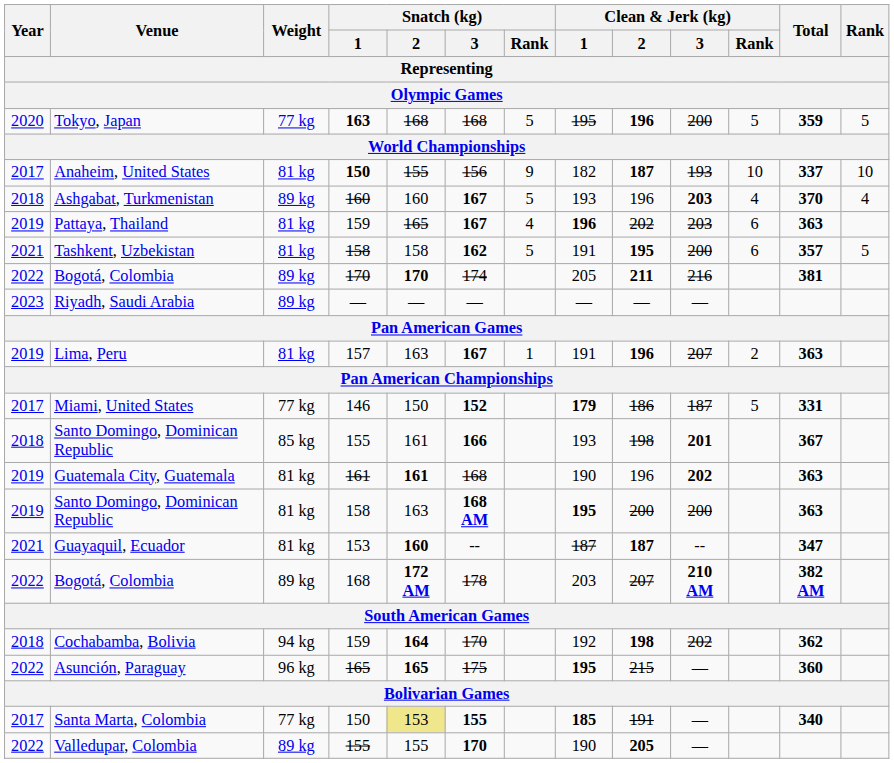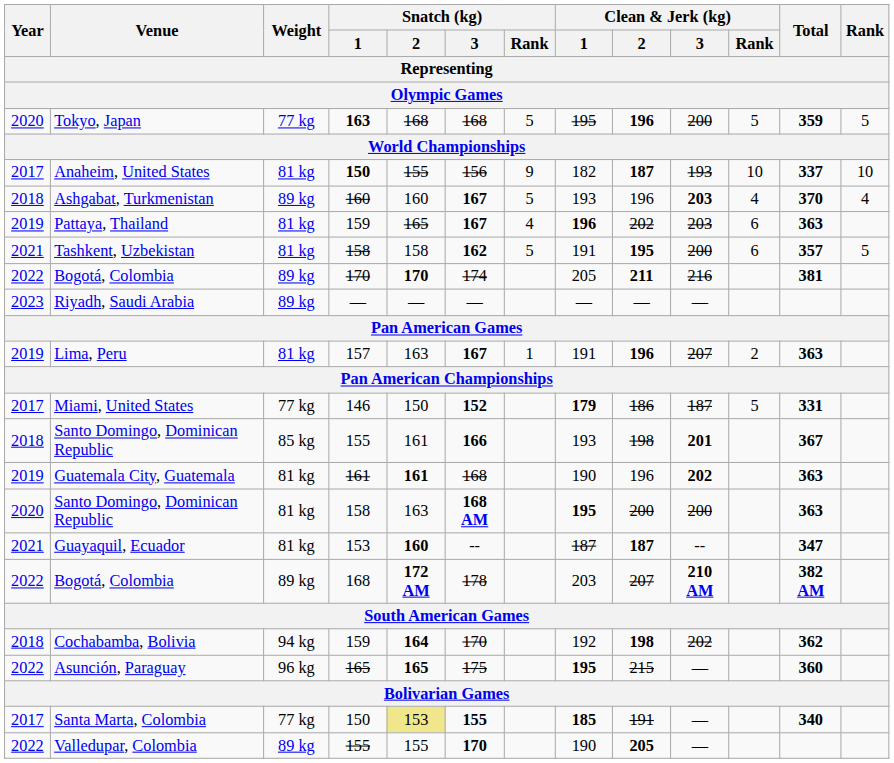 <table class="wikitable" style="text-align:center;">
 <tr>
 <th rowspan=2 width=40>Year</th>
 <th rowspan=2 width=250>Venue</th>
 <th rowspan=2 width=60>Weight</th>
 <th colspan=4>Snatch (kg)</th>
 <th colspan=4>Clean & Jerk (kg)</th>
 <th rowspan=2 width=60>Total</th>
 <th rowspan=2 width=40>Rank</th>
 </tr>
 <tr>
 <th width=60>1</th>
 <th width=60>2</th>
 <th width=60>3</th>
 <th width=45>Rank</th>
 <th width=60>1</th>
 <th width=60>2</th>
 <th width=60>3</th>
 <th width=45>Rank</th>
 </tr>
 <tr>
 <th colspan=13>Representing </th>
 </tr>
 <tr>
 <th colspan=13><a href='#'>Olympic Games</a></th>
 </tr>
 <tr>
 <td><a href='#'>2020</a></td>
 <td align=left> <a href='#'>Tokyo</a>, <a href='#'>Japan</a></td>
 <td><a href='#'>77 kg</a></td>
 <td><strong>163</strong></td>
 <td><s>168</s></td>
 <td><s>168</s></td>
 <td>5</td>
 <td><s>195</s></td>
 <td><strong>196</strong></td>
 <td><s>200</s></td>
 <td>5</td>
 <td><strong>359</strong></td>
 <td>5</td>
 </tr>
 <tr>
 <th colspan=13><a href='#'>World Championships</a></th>
 </tr>
 <tr>
 <td><a href='#'>2017</a></td>
 <td align=left> <a href='#'>Anaheim</a>, <a href='#'>United States</a></td>
 <td><a href='#'>81 kg</a></td>
 <td><strong>150</strong></td>
 <td><s>155</s></td>
 <td><s>156</s></td>
 <td>9</td>
 <td>182</td>
 <td><strong>187</strong></td>
 <td><s>193</s></td>
 <td>10</td>
 <td><strong>337</strong></td>
 <td>10</td>
 </tr>
 <tr>
 <td><a href='#'>2018</a></td>
 <td align=left> <a href='#'>Ashgabat</a>, <a href='#'>Turkmenistan</a></td>
 <td><a href='#'>89 kg</a></td>
 <td><s>160</s></td>
 <td>160</td>
 <td><strong>167</strong></td>
 <td>5</td>
 <td>193</td>
 <td>196</td>
 <td><strong>203</strong></td>
 <td>4</td>
 <td><strong>370</strong></td>
 <td>4</td>
 </tr>
 <tr>
 <td><a href='#'>2019</a></td>
 <td align=left> <a href='#'>Pattaya</a>, <a href='#'>Thailand</a></td>
 <td><a href='#'>81 kg</a></td>
 <td>159</td>
 <td><s>165</s></td>
 <td><strong>167</strong></td>
 <td>4</td>
 <td><strong>196</strong></td>
 <td><s>202</s></td>
 <td><s>203</s></td>
 <td>6</td>
 <td><strong>363</strong></td>
 <td></td>
 </tr>
 <tr>
 <td><a href='#'>2021</a></td>
 <td align=left> <a href='#'>Tashkent</a>, <a href='#'>Uzbekistan</a></td>
 <td><a href='#'>81 kg</a></td>
 <td><s>158</s></td>
 <td>158</td>
 <td><strong>162</strong></td>
 <td>5</td>
 <td>191</td>
 <td><strong>195</strong></td>
 <td><s>200</s></td>
 <td>6</td>
 <td><strong>357</strong></td>
 <td>5</td>
 </tr>
 <tr>
 <td><a href='#'>2022</a></td>
 <td align=left> <a href='#'>Bogotá</a>, <a href='#'>Colombia</a></td>
 <td><a href='#'>89 kg</a></td>
 <td><s>170</s></td>
 <td><strong>170</strong></td>
 <td><s>174</s></td>
 <td></td>
 <td>205</td>
 <td><strong>211</strong></td>
 <td><s>216</s></td>
 <td></td>
 <td><strong>381</strong></td>
 <td></td>
 </tr>
 <tr>
 <td><a href='#'>2023</a></td>
 <td align=left> <a href='#'>Riyadh</a>, <a href='#'>Saudi Arabia</a></td>
 <td><a href='#'>89 kg</a></td>
 <td>—</td>
 <td>—</td>
 <td>—</td>
 <td></td>
 <td>—</td>
 <td>—</td>
 <td>—</td>
 <td></td>
 <td></td>
 <td></td>
 </tr>
 <tr>
 <th colspan=13><a href='#'>Pan American Games</a></th>
 </tr>
 <tr>
 <td><a href='#'>2019</a></td>
 <td align=left> <a href='#'>Lima</a>, <a href='#'>Peru</a></td>
 <td><a href='#'>81 kg</a></td>
 <td>157</td>
 <td>163</td>
 <td><strong>167</strong></td>
 <td>1</td>
 <td>191</td>
 <td><strong>196</strong></td>
 <td><s>207</s></td>
 <td>2</td>
 <td><strong>363</strong></td>
 <td></td>
 </tr>
 <tr>
 <th colspan=13><a href='#'>Pan American Championships</a></th>
 </tr>
 <tr>
 <td><a href='#'>2017</a></td>
 <td align=left> <a href='#'>Miami</a>, <a href='#'>United States</a></td>
 <td>77 kg</td>
 <td>146</td>
 <td>150</td>
 <td><strong>152</strong></td>
 <td></td>
 <td><strong>179</strong></td>
 <td><s>186</s></td>
 <td><s>187</s></td>
 <td>5</td>
 <td><strong>331</strong></td>
 <td></td>
 </tr>
 <tr>
 <td><a href='#'>2018</a></td>
 <td align=left> <a href='#'>Santo Domingo</a>, <a href='#'>Dominican Republic</a></td>
 <td>85 kg</td>
 <td>155</td>
 <td>161</td>
 <td><strong>166</strong></td>
 <td></td>
 <td>193</td>
 <td><s>198</s></td>
 <td><strong>201</strong></td>
 <td></td>
 <td><strong>367</strong></td>
 <td></td>
 </tr>
 <tr>
 <td><a href='#'>2019</a></td>
 <td align=left> <a href='#'>Guatemala City</a>, <a href='#'>Guatemala</a></td>
 <td>81 kg</td>
 <td><s>161</s></td>
 <td><strong>161</strong></td>
 <td><s>168</s></td>
 <td></td>
 <td>190</td>
 <td>196</td>
 <td><strong>202</strong></td>
 <td></td>
 <td><strong>363</strong></td>
 <td></td>
 </tr>
 <tr>
-<td><a href='#'>2019</a></td>
+<td><a href='#'>2020</a></td>
 <td align=left> <a href='#'>Santo Domingo</a>, <a href='#'>Dominican Republic</a></td>
 <td>81 kg</td>
 <td>158</td>
 <td>163</td>
 <td><strong>168 <a href='#'>AM</a></strong></td>
 <td></td>
 <td><strong>195</strong></td>
 <td><s>200</s></td>
 <td><s>200</s></td>
 <td></td>
 <td><strong>363</strong></td>
 <td></td>
 </tr>
 <tr>
 <td><a href='#'>2021</a></td>
 <td align=left> <a href='#'>Guayaquil</a>, <a href='#'>Ecuador</a></td>
 <td>81 kg</td>
 <td>153</td>
 <td><strong>160</strong></td>
 <td>--</td>
 <td></td>
 <td><s>187</s></td>
 <td><strong>187</strong></td>
 <td>--</td>
 <td></td>
 <td><strong>347</strong></td>
 <td></td>
 </tr>
 <tr>
 <td><a href='#'>2022</a></td>
 <td align=left> <a href='#'>Bogotá</a>, <a href='#'>Colombia</a></td>
 <td>89 kg</td>
 <td>168</td>
 <td><strong>172 <a href='#'>AM</a></strong></td>
 <td><s>178</s></td>
 <td></td>
 <td>203</td>
 <td><s>207</s></td>
 <td><strong>210 <a href='#'>AM</a></strong></td>
 <td></td>
 <td><strong>382 <a href='#'>AM</a></strong></td>
 <td></td>
 </tr>
 <tr>
 <th colspan=13><a href='#'>South American Games</a></th>
 </tr>
 <tr>
 <td><a href='#'>2018</a></td>
 <td align=left> <a href='#'>Cochabamba</a>, <a href='#'>Bolivia</a></td>
 <td>94 kg</td>
 <td>159</td>
 <td><strong>164</strong></td>
 <td><s>170</s></td>
 <td></td>
 <td>192</td>
 <td><strong>198</strong></td>
 <td><s>202</s></td>
 <td></td>
 <td><strong>362</strong></td>
 <td></td>
 </tr>
 <tr>
 <td><a href='#'>2022</a></td>
 <td align=left> <a href='#'>Asunción</a>, <a href='#'>Paraguay</a></td>
 <td>96 kg</td>
 <td><s>165</s></td>
 <td><strong>165</strong></td>
 <td><s>175</s></td>
 <td></td>
 <td><strong>195</strong></td>
 <td><s>215</s></td>
 <td>—</td>
 <td></td>
 <td><strong>360</strong></td>
 <td></td>
 </tr>
 <tr>
 <th colspan=13><a href='#'>Bolivarian Games</a></th>
 </tr>
 <tr>
 <td><a href='#'>2017</a></td>
 <td align=left> <a href='#'>Santa Marta</a>, <a href='#'>Colombia</a></td>
 <td>77 kg</td>
 <td>150</td>
 <td style="background: khaki;">153</td>
 <td><strong>155</strong></td>
 <td></td>
 <td><strong>185</strong></td>
 <td><s>191</s></td>
 <td>—</td>
 <td></td>
 <td><strong>340</strong></td>
 <td></td>
 </tr>
 <tr>
 <td><a href='#'>2022</a></td>
 <td align=left> <a href='#'>Valledupar</a>, <a href='#'>Colombia</a></td>
 <td><a href='#'>89 kg</a></td>
 <td><s>155</s></td>
 <td>155</td>
 <td><strong>170</strong></td>
 <td></td>
 <td>190</td>
 <td><strong>205</strong></td>
 <td>—</td>
 <td></td>
 <td></td>
 <td></td>
 </tr>
 </table>
